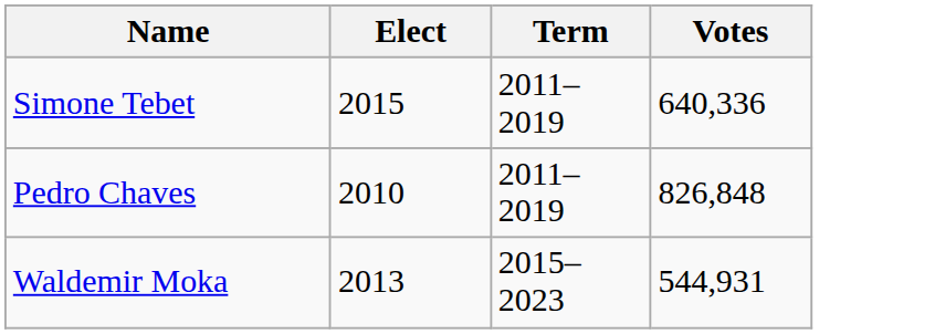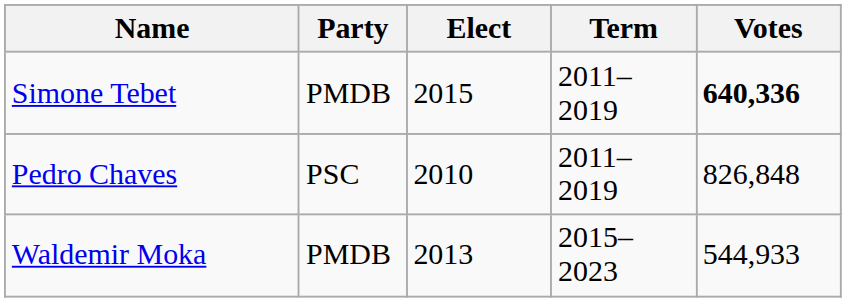 <table class="wikitable sortable">
 <tr>
 <th style="width:150px;">Name</th>
+<th style="width:50px;">Party</th>
 <th style="width:70px;">Elect</th>
 <th style="width:70px;">Term</th>
 <th style="width:70px;">Votes</th>
 </tr>
 <tr>
 <td><a href='#'>Simone Tebet</a></td>
+<td>PMDB</td>
 <td>2015</td>
 <td>2011–2019</td>
-<td>640,336</td>
+<td><strong>640,336</strong></td>
 </tr>
 <tr>
 <td><a href='#'>Pedro Chaves</a><br></td>
+<td>PSC</td>
 <td>2010</td>
 <td>2011–2019</td>
 <td>826,848</td>
 </tr>
 <tr>
 <td><a href='#'>Waldemir Moka</a></td>
+<td>PMDB</td>
 <td>2013</td>
 <td>2015–2023</td>
-<td>544,931</td>
+<td>544,933</td>
 </tr>
 </table>
